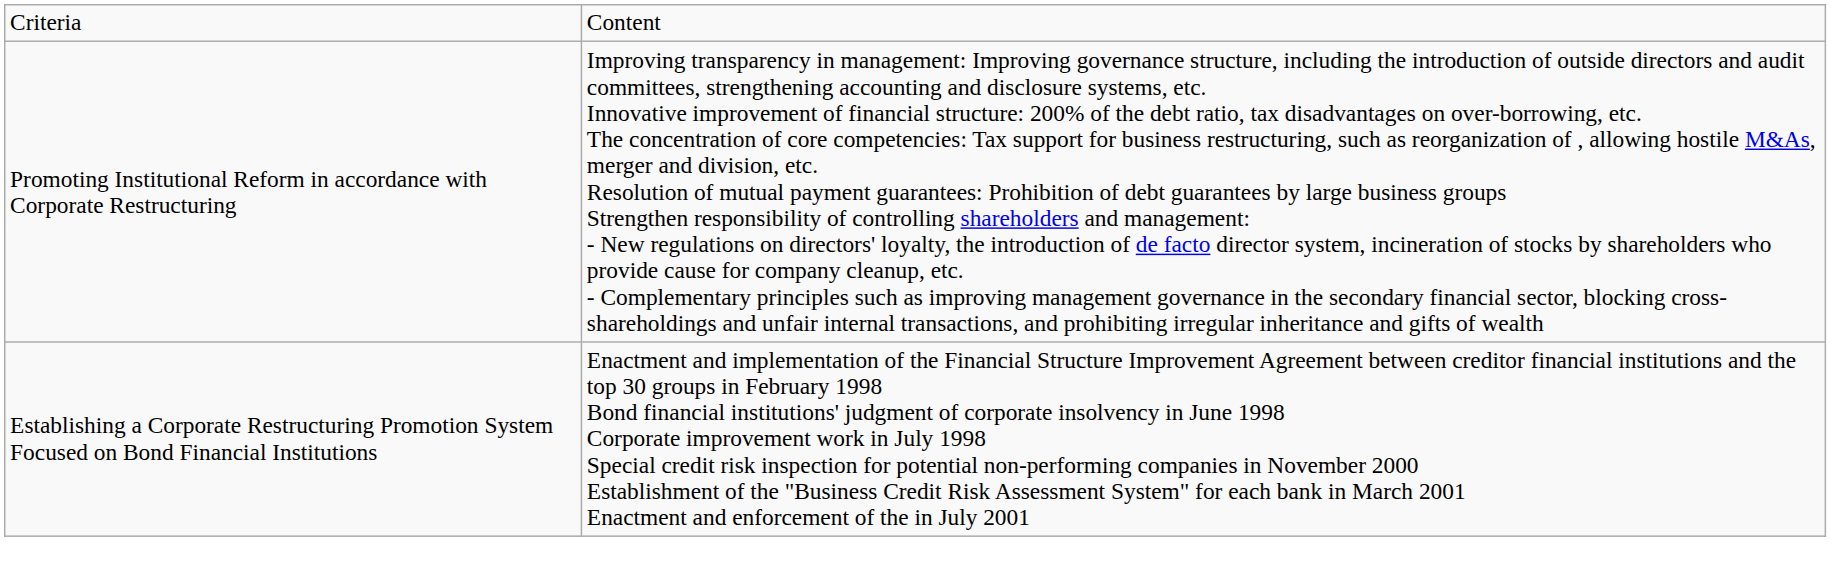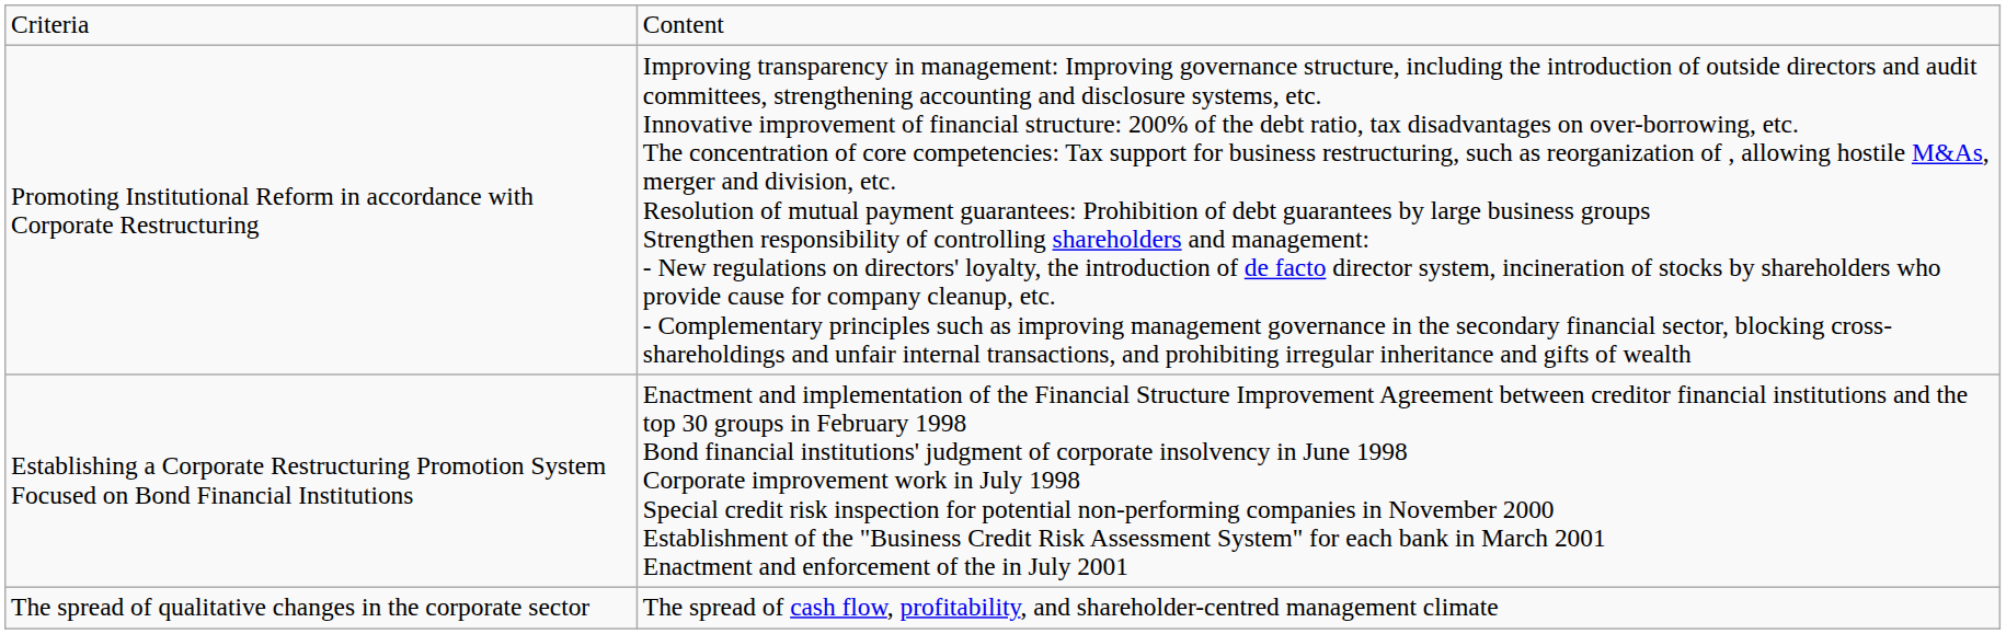 <table class="wikitable">
 <tr>
 <td>Criteria</td>
 <td>Content</td>
 </tr>
 <tr>
 <td>Promoting Institutional Reform in  accordance with Corporate Restructuring</td>
 <td>Improving transparency in management:  Improving governance structure, including the introduction of outside directors and audit committees, strengthening accounting and disclosure systems, etc.<br>Innovative improvement of financial structure: 200% of the debt ratio, tax disadvantages on over-borrowing, etc.<br>The concentration of core competencies: Tax support for business restructuring, such as  reorganization of , allowing hostile <a href='#'>M&As</a>, merger and division, etc.<br>Resolution of mutual  payment guarantees: Prohibition of debt guarantees by large business groups<br>Strengthen responsibility of controlling <a href='#'>shareholders</a> and management:<br>- New regulations on directors' loyalty, the introduction of <a href='#'>de facto</a> director system,  incineration of stocks by shareholders who provide cause for company cleanup, etc.<br>- Complementary principles such as improving management governance in the  secondary financial sector, blocking cross-shareholdings and unfair internal transactions,  and prohibiting irregular  inheritance and gifts of wealth</td>
 </tr>
 <tr>
 <td>Establishing a Corporate Restructuring  Promotion System Focused on Bond Financial Institutions</td>
 <td>Enactment and implementation of the  Financial Structure Improvement Agreement between creditor financial  institutions and the top 30 groups in February 1998<br>Bond financial  institutions' judgment of corporate insolvency in June 1998<br>Corporate improvement work in July 1998<br>Special credit risk  inspection for potential non-performing companies in November 2000<br>Establishment of the "Business Credit Risk Assessment System" for each bank in  March 2001<br>Enactment and  enforcement of the   in July 2001</td>
 </tr>
+<tr>
+<td>The spread of qualitative changes in  the corporate sector</td>
+<td>The spread of <a href='#'>cash flow</a>, <a href='#'>profitability</a>, and shareholder-centred management climate</td>
+</tr>
 </table>
